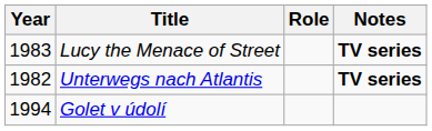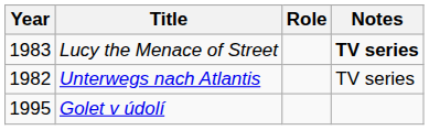 <table class="wikitable sortable">
 <tr>
 <th>Year</th>
 <th>Title</th>
 <th>Role</th>
 <th class="unsortable">Notes</th>
 </tr>
 <tr>
 <td>1983</td>
 <td><em>Lucy the Menace of Street</em></td>
 <td></td>
 <td><strong>TV series</strong></td>
 </tr>
 <tr>
 <td>1982</td>
 <td><em><a href='#'>Unterwegs nach Atlantis</a></em></td>
 <td></td>
-<td><strong>TV series</strong></td>
+<td>TV series</td>
 </tr>
 <tr>
-<td>1994</td>
+<td>1995</td>
 <td><em><a href='#'>Golet v údolí</a></em></td>
 <td></td>
 <td></td>
 </tr>
 </table>
